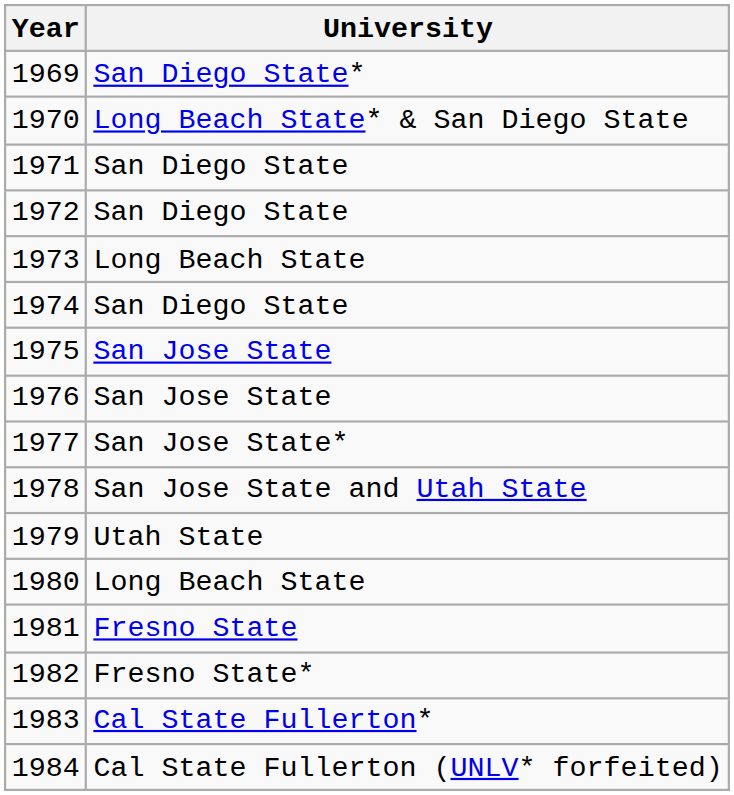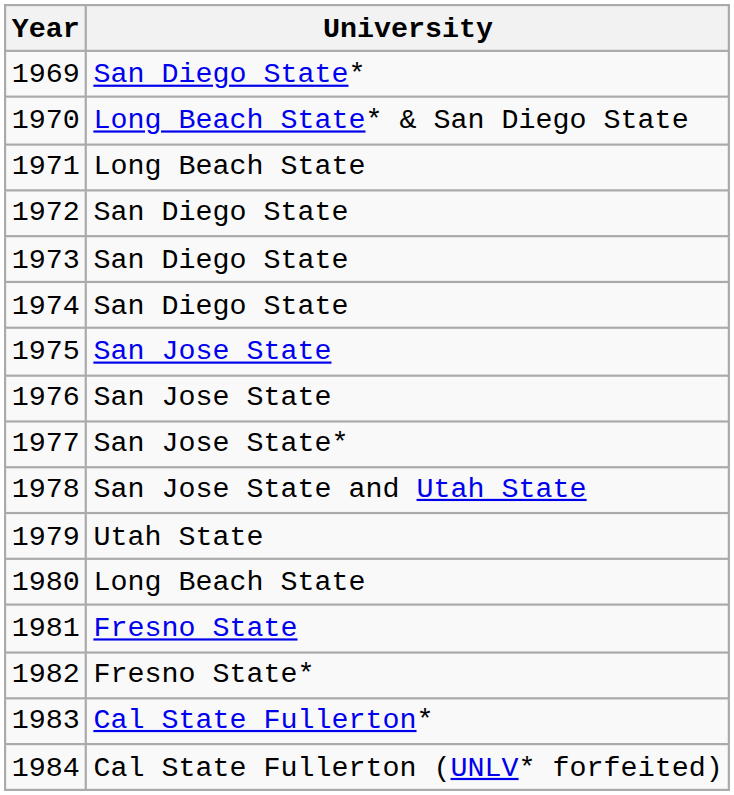 <table class="wikitable">
 <tr>
 <th>Year</th>
 <th>University</th>
 </tr>
 <tr>
 <td>1969</td>
 <td><a href='#'>San Diego State</a>*</td>
 </tr>
 <tr>
 <td>1970</td>
 <td><a href='#'>Long Beach State</a>* & San Diego State</td>
 </tr>
 <tr>
 <td>1971</td>
-<td>San Diego State</td>
+<td>Long Beach State</td>
 </tr>
 <tr>
 <td>1972</td>
 <td>San Diego State</td>
 </tr>
 <tr>
 <td>1973</td>
-<td>Long Beach State</td>
+<td>San Diego State</td>
 </tr>
 <tr>
 <td>1974</td>
 <td>San Diego State</td>
 </tr>
 <tr>
 <td>1975</td>
 <td><a href='#'>San Jose State</a></td>
 </tr>
 <tr>
 <td>1976</td>
 <td>San Jose State</td>
 </tr>
 <tr>
 <td>1977</td>
 <td>San Jose State*</td>
 </tr>
 <tr>
 <td>1978</td>
 <td>San Jose State and <a href='#'>Utah State</a></td>
 </tr>
 <tr>
 <td>1979</td>
 <td>Utah State</td>
 </tr>
 <tr>
 <td>1980</td>
 <td>Long Beach State</td>
 </tr>
 <tr>
 <td>1981</td>
 <td><a href='#'>Fresno State</a></td>
 </tr>
 <tr>
 <td>1982</td>
 <td>Fresno State*</td>
 </tr>
 <tr>
 <td>1983</td>
 <td><a href='#'>Cal State Fullerton</a>*</td>
 </tr>
 <tr>
 <td>1984</td>
 <td>Cal State Fullerton (<a href='#'>UNLV</a>* forfeited)</td>
 </tr>
 </table>
